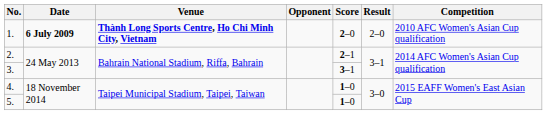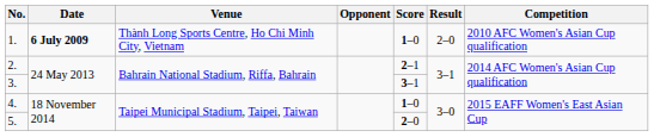 <table class="wikitable">
 <tr>
 <th>No.</th>
 <th>Date</th>
 <th>Venue</th>
 <th>Opponent</th>
 <th>Score</th>
 <th>Result</th>
 <th>Competition</th>
 </tr>
 <tr>
 <td>1.</td>
 <td><strong>6 July 2009</strong></td>
-<td><strong><a href='#'>Thành Long Sports Centre</a>, <a href='#'>Ho Chi Minh City</a>, <a href='#'>Vietnam</a></strong></td>
+<td><a href='#'>Thành Long Sports Centre</a>, <a href='#'>Ho Chi Minh City</a>, <a href='#'>Vietnam</a></td>
 <td></td>
-<td align=center><strong>2</strong>–0</td>
+<td align=center><strong>1</strong>–0</td>
 <td align=center>2–0</td>
 <td><a href='#'>2010 AFC Women's Asian Cup qualification</a></td>
 </tr>
 <tr>
 <td>2.</td>
 <td rowspan="2">24 May 2013</td>
 <td rowspan="2"><a href='#'>Bahrain National Stadium</a>, <a href='#'>Riffa</a>, <a href='#'>Bahrain</a></td>
 <td rowspan="2"></td>
 <td align=center><strong>2</strong>–1</td>
 <td rowspan="2" align=center>3–1</td>
 <td rowspan="2"><a href='#'>2014 AFC Women's Asian Cup qualification</a></td>
 </tr>
 <tr>
 <td>3.</td>
 <td align=center><strong>3</strong>–1</td>
 </tr>
 <tr>
 <td>4.</td>
 <td rowspan="2">18 November 2014</td>
 <td rowspan="2"><a href='#'>Taipei Municipal Stadium</a>, <a href='#'>Taipei</a>, <a href='#'>Taiwan</a></td>
 <td rowspan="2"></td>
 <td align=center><strong>1</strong>–0</td>
 <td rowspan="2" align=center>3–0</td>
 <td rowspan="2"><a href='#'>2015 EAFF Women's East Asian Cup</a></td>
 </tr>
 <tr>
 <td>5.</td>
-<td align=center><strong>1</strong>–0</td>
+<td align=center><strong>2</strong>–0</td>
 </tr>
 </table>
